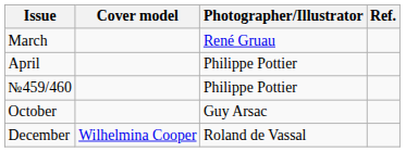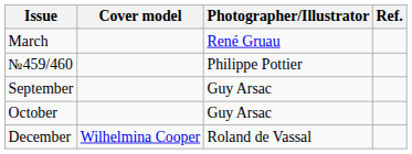 <table class="wikitable">
 <tr>
 <th>Issue</th>
 <th>Cover model</th>
 <th>Photographer/Illustrator</th>
 <th>Ref.</th>
 </tr>
 <tr>
 <td>March</td>
 <td></td>
 <td><a href='#'>René Gruau</a></td>
 <td></td>
 </tr>
 <tr>
-<td>April</td>
+<td>№459/460</td>
 <td></td>
 <td>Philippe Pottier</td>
 <td></td>
 </tr>
 <tr>
-<td>№459/460</td>
+<td>September</td>
 <td></td>
-<td>Philippe Pottier</td>
+<td>Guy Arsac</td>
 <td></td>
 </tr>
 <tr>
 <td>October</td>
 <td></td>
 <td>Guy Arsac</td>
 <td></td>
 </tr>
 <tr>
 <td>December</td>
 <td><a href='#'>Wilhelmina Cooper</a></td>
 <td>Roland de Vassal</td>
 <td></td>
 </tr>
 </table>
